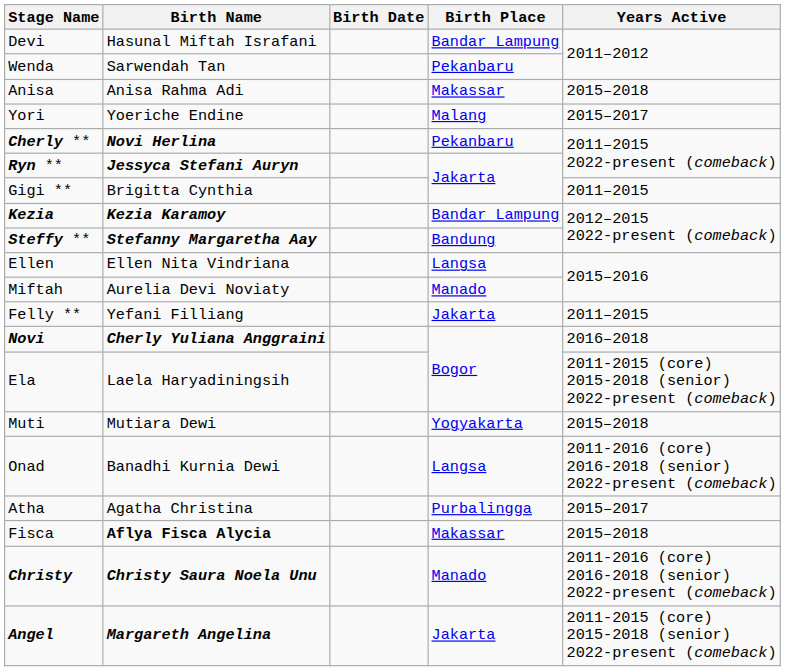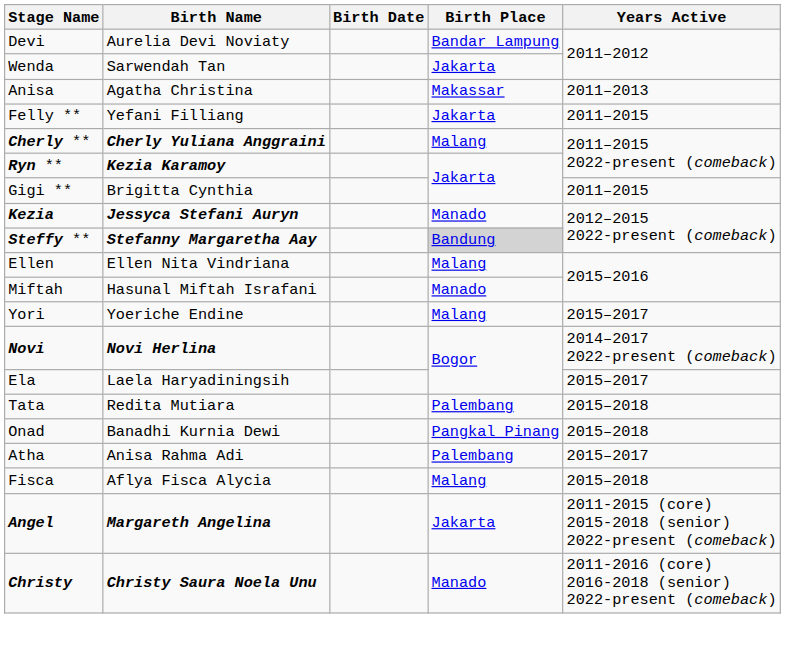 <table class="wikitable">
 <tr>
 <th>Stage Name</th>
 <th>Birth Name</th>
 <th>Birth Date</th>
 <th>Birth Place</th>
 <th>Years Active</th>
 </tr>
 <tr>
 <td>Devi</td>
-<td>Hasunal Miftah Israfani</td>
+<td>Aurelia Devi Noviaty</td>
 <td align="right"></td>
 <td><a href='#'>Bandar Lampung</a></td>
 <td rowspan="2">2011–2012</td>
 </tr>
 <tr>
 <td>Wenda</td>
 <td>Sarwendah Tan</td>
 <td align="right"></td>
-<td><a href='#'>Pekanbaru</a></td>
+<td><a href='#'>Jakarta</a></td>
 </tr>
 <tr>
 <td>Anisa</td>
-<td>Anisa Rahma Adi</td>
+<td>Agatha Christina</td>
 <td align="right"></td>
 <td><a href='#'>Makassar</a></td>
-<td>2015–2018</td>
+<td>2011–2013</td>
 </tr>
 <tr>
-<td>Yori</td>
-<td>Yoeriche Endine</td>
+<td>Felly **</td>
+<td>Yefani Filliang</td>
 <td align="right"></td>
-<td><a href='#'>Malang</a></td>
-<td>2015–2017</td>
+<td><a href='#'>Jakarta</a></td>
+<td>2011–2015</td>
 </tr>
 <tr>
 <td><strong><em>Cherly</em></strong> **</td>
-<td><strong><em>Novi Herlina</em></strong></td>
+<td><strong><em>Cherly Yuliana Anggraini</em></strong></td>
 <td align="right"></td>
-<td><a href='#'>Pekanbaru</a></td>
+<td><a href='#'>Malang</a></td>
 <td rowspan="2">2011–2015<br>2022-present (<em>comeback</em>)</td>
 </tr>
 <tr>
 <td><strong><em>Ryn</em></strong> **</td>
-<td><strong><em>Jessyca Stefani Auryn</em></strong></td>
+<td><strong><em>Kezia Karamoy</em></strong></td>
 <td align="right"></td>
 <td rowspan="2"><a href='#'>Jakarta</a></td>
 </tr>
 <tr>
 <td>Gigi **</td>
 <td>Brigitta Cynthia</td>
 <td align="right"></td>
 <td>2011–2015</td>
 </tr>
 <tr>
 <td><strong><em>Kezia</em></strong></td>
-<td><strong><em>Kezia Karamoy</em></strong></td>
+<td><strong><em>Jessyca Stefani Auryn</em></strong></td>
 <td align="right"></td>
-<td><a href='#'>Bandar Lampung</a></td>
+<td><a href='#'>Manado</a></td>
 <td rowspan="2">2012–2015<br>2022-present (<em>comeback</em>)</td>
 </tr>
 <tr>
 <td><strong><em>Steffy</em></strong> **</td>
 <td><strong><em>Stefanny Margaretha Aay</em></strong></td>
 <td align="right"></td>
-<td><a href='#'>Bandung</a></td>
+<td style="background: lightgrey;"><a href='#'>Bandung</a></td>
 </tr>
 <tr>
 <td>Ellen</td>
 <td>Ellen Nita Vindriana</td>
 <td align="right"></td>
-<td><a href='#'>Langsa</a></td>
+<td><a href='#'>Malang</a></td>
 <td rowspan="2">2015–2016</td>
 </tr>
 <tr>
 <td>Miftah</td>
-<td>Aurelia Devi Noviaty</td>
+<td>Hasunal Miftah Israfani</td>
 <td align="right"></td>
 <td><a href='#'>Manado</a></td>
 </tr>
 <tr>
-<td>Felly **</td>
-<td>Yefani Filliang</td>
+<td>Yori</td>
+<td>Yoeriche Endine</td>
 <td align="right"></td>
-<td><a href='#'>Jakarta</a></td>
-<td>2011–2015</td>
+<td><a href='#'>Malang</a></td>
+<td>2015–2017</td>
 </tr>
 <tr>
 <td><strong><em>Novi</em></strong></td>
-<td><strong><em>Cherly Yuliana Anggraini</em></strong></td>
+<td><strong><em>Novi Herlina</em></strong></td>
 <td align="right"></td>
 <td rowspan="2"><a href='#'>Bogor</a></td>
-<td>2016–2018</td>
+<td>2014–2017<br>2022-present (<em>comeback</em>)</td>
 </tr>
 <tr>
 <td>Ela</td>
 <td>Laela Haryadiningsih</td>
 <td align="right"></td>
-<td>2011-2015 (core)<br>2015-2018 (senior)<br>2022-present (<em>comeback</em>)</td>
+<td>2015–2017</td>
 </tr>
 <tr>
-<td>Muti</td>
-<td>Mutiara Dewi</td>
+<td>Tata</td>
+<td>Redita Mutiara</td>
 <td align="right"></td>
-<td><a href='#'>Yogyakarta</a></td>
+<td><a href='#'>Palembang</a></td>
 <td>2015–2018</td>
 </tr>
 <tr>
 <td>Onad</td>
 <td>Banadhi Kurnia Dewi</td>
 <td align="right"></td>
-<td><a href='#'>Langsa</a></td>
-<td>2011-2016 (core)<br>2016-2018 (senior)<br>2022-present (<em>comeback</em>)</td>
+<td><a href='#'>Pangkal Pinang</a></td>
+<td>2015–2018</td>
 </tr>
 <tr>
 <td>Atha</td>
-<td>Agatha Christina</td>
+<td>Anisa Rahma Adi</td>
 <td align="right"></td>
-<td><a href='#'>Purbalingga</a></td>
+<td><a href='#'>Palembang</a></td>
 <td>2015–2017</td>
 </tr>
 <tr>
 <td>Fisca</td>
-<td><strong>Aflya Fisca Alycia</strong></td>
+<td>Aflya Fisca Alycia</td>
 <td align="right"></td>
-<td><a href='#'>Makassar</a></td>
+<td><a href='#'>Malang</a></td>
 <td>2015–2018</td>
+</tr>
+<tr>
+<td><strong><em>Angel</em></strong></td>
+<td><strong><em>Margareth Angelina</em></strong></td>
+<td align="right"></td>
+<td><a href='#'>Jakarta</a></td>
+<td>2011-2015 (core)<br>2015-2018 (senior)<br>2022-present (<em>comeback</em>)</td>
 </tr>
 <tr>
 <td><strong><em>Christy</em></strong></td>
 <td><strong><em>Christy Saura Noela Unu</em></strong></td>
 <td align="right"></td>
 <td><a href='#'>Manado</a></td>
 <td>2011-2016 (core)<br>2016-2018 (senior)<br>2022-present (<em>comeback</em>)</td>
 </tr>
-<tr>
-<td><strong><em>Angel</em></strong></td>
-<td><strong><em>Margareth Angelina</em></strong></td>
-<td align="right"></td>
-<td><a href='#'>Jakarta</a></td>
-<td>2011-2015 (core)<br>2015-2018 (senior)<br>2022-present (<em>comeback</em>)</td>
-</tr>
 </table>
